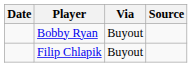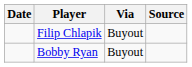 <table class="wikitable">
 <tr>
 <th>Date</th>
 <th>Player</th>
 <th>Via</th>
 <th>Source</th>
 </tr>
 <tr>
 <td></td>
-<td><a href='#'>Bobby Ryan</a></td>
+<td><a href='#'>Filip Chlapik</a></td>
 <td>Buyout</td>
 <td></td>
 </tr>
 <tr>
 <td></td>
-<td><a href='#'>Filip Chlapik</a></td>
+<td><a href='#'>Bobby Ryan</a></td>
 <td>Buyout</td>
 <td></td>
 </tr>
 </table>
